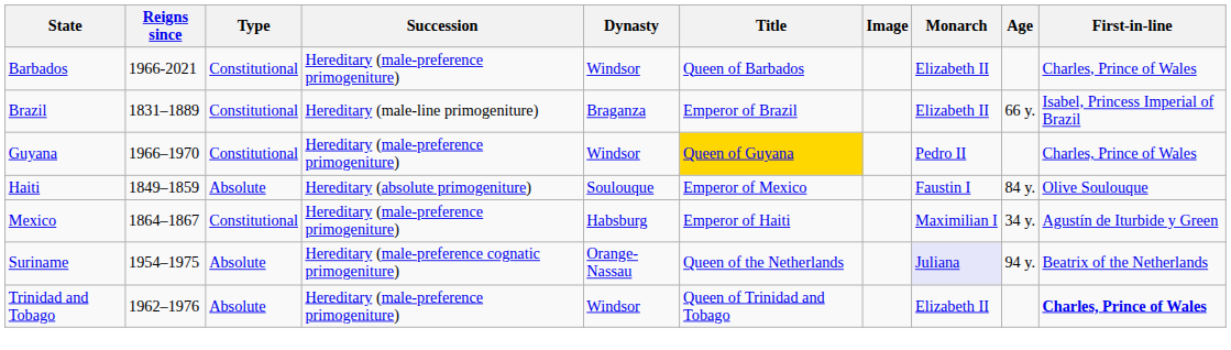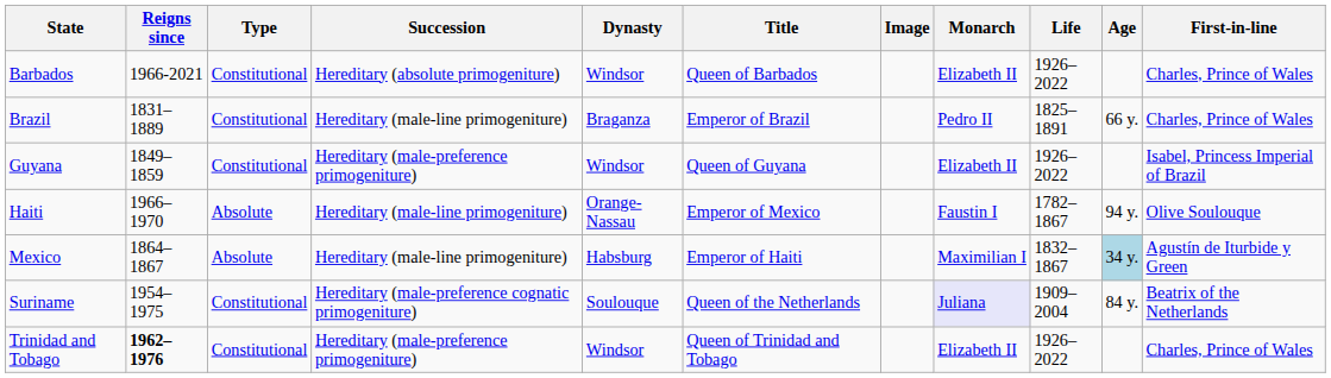 <table class="wikitable">
 <tr>
 <th>State</th>
 <th><a href='#'>Reigns since</a></th>
 <th>Type</th>
 <th>Succession</th>
 <th>Dynasty</th>
 <th style="width:15%">Title</th>
 <th>Image</th>
 <th>Monarch</th>
+<th>Life</th>
 <th>Age</th>
 <th>First-in-line</th>
 </tr>
 <tr>
 <td> <a href='#'>Barbados</a></td>
 <td>1966-2021</td>
 <td><a href='#'>Constitutional</a></td>
-<td><a href='#'>Hereditary</a> (<a href='#'>male-preference primogeniture</a>)</td>
+<td><a href='#'>Hereditary</a> (<a href='#'>absolute primogeniture</a>)</td>
 <td><a href='#'>Windsor</a></td>
 <td><a href='#'>Queen of Barbados</a></td>
 <td></td>
 <td><a href='#'>Elizabeth II</a></td>
+<td>1926–2022</td>
 <td></td>
 <td><a href='#'>Charles, Prince of Wales</a></td>
 </tr>
 <tr>
 <td> <a href='#'>Brazil</a></td>
 <td>1831–1889</td>
 <td><a href='#'>Constitutional</a></td>
 <td><a href='#'>Hereditary</a> (male-line primogeniture)</td>
 <td><a href='#'>Braganza</a></td>
 <td><a href='#'>Emperor of Brazil</a></td>
 <td></td>
+<td><a href='#'>Pedro II</a></td>
+<td>1825–1891</td>
+<td>66 y.</td>
+<td><a href='#'>Charles, Prince of Wales</a></td>
+</tr>
+<tr>
+<td> <a href='#'>Guyana</a></td>
+<td>1849–1859</td>
+<td><a href='#'>Constitutional</a></td>
+<td><a href='#'>Hereditary</a> (<a href='#'>male-preference primogeniture</a>)</td>
+<td><a href='#'>Windsor</a></td>
+<td><a href='#'>Queen of Guyana</a></td>
+<td></td>
 <td><a href='#'>Elizabeth II</a></td>
-<td>66 y.</td>
+<td>1926–2022</td>
+<td></td>
 <td><a href='#'>Isabel, Princess Imperial of Brazil</a></td>
 </tr>
 <tr>
-<td> <a href='#'>Guyana</a></td>
+<td> <a href='#'>Haiti</a></td>
 <td>1966–1970</td>
-<td><a href='#'>Constitutional</a></td>
-<td><a href='#'>Hereditary</a> (<a href='#'>male-preference primogeniture</a>)</td>
-<td><a href='#'>Windsor</a></td>
-<td style="background: gold;"><a href='#'>Queen of Guyana</a></td>
-<td></td>
-<td><a href='#'>Pedro II</a></td>
-<td></td>
-<td><a href='#'>Charles, Prince of Wales</a></td>
-</tr>
-<tr>
-<td> <a href='#'>Haiti</a></td>
-<td>1849–1859</td>
 <td><a href='#'>Absolute</a></td>
-<td><a href='#'>Hereditary</a> (<a href='#'>absolute primogeniture</a>)</td>
-<td><a href='#'>Soulouque</a></td>
+<td><a href='#'>Hereditary</a> (<a href='#'>male-line primogeniture</a>)</td>
+<td><a href='#'>Orange-Nassau</a></td>
 <td><a href='#'>Emperor of Mexico</a></td>
 <td></td>
 <td><a href='#'>Faustin&nbsp;I</a></td>
-<td>84 y.</td>
+<td>1782–1867</td>
+<td>94 y.</td>
 <td><a href='#'>Olive Soulouque</a></td>
 </tr>
 <tr>
 <td> <a href='#'>Mexico</a></td>
 <td>1864–1867</td>
-<td><a href='#'>Constitutional</a></td>
-<td><a href='#'>Hereditary</a> (<a href='#'>male-preference primogeniture</a>)</td>
+<td><a href='#'>Absolute</a></td>
+<td><a href='#'>Hereditary</a> (male-line primogeniture)</td>
 <td><a href='#'>Habsburg</a></td>
 <td><a href='#'>Emperor of Haiti</a></td>
 <td></td>
 <td><a href='#'>Maximilian I</a></td>
-<td>34 y.</td>
+<td>1832–1867</td>
+<td style="background: lightblue;">34 y.</td>
 <td><a href='#'>Agustín de Iturbide y Green</a></td>
 </tr>
 <tr>
 <td> <a href='#'>Suriname</a></td>
 <td>1954–1975</td>
-<td><a href='#'>Absolute</a></td>
+<td><a href='#'>Constitutional</a></td>
 <td><a href='#'>Hereditary</a> (<a href='#'>male-preference cognatic primogeniture</a>)</td>
-<td><a href='#'>Orange-Nassau</a></td>
+<td><a href='#'>Soulouque</a></td>
 <td><a href='#'>Queen of the Netherlands</a></td>
 <td></td>
 <td style="background: lavender;"><a href='#'>Juliana</a></td>
-<td>94 y.</td>
+<td>1909–2004</td>
+<td>84 y.</td>
 <td><a href='#'>Beatrix of the Netherlands</a></td>
 </tr>
 <tr>
 <td> <a href='#'>Trinidad and Tobago</a></td>
-<td>1962–1976</td>
-<td><a href='#'>Absolute</a></td>
+<td><strong>1962–1976</strong></td>
+<td><a href='#'>Constitutional</a></td>
 <td><a href='#'>Hereditary</a> (<a href='#'>male-preference primogeniture</a>)</td>
 <td><a href='#'>Windsor</a></td>
 <td><a href='#'>Queen of Trinidad and Tobago</a></td>
 <td></td>
 <td><a href='#'>Elizabeth II</a></td>
+<td>1926–2022</td>
 <td></td>
-<td><strong><a href='#'>Charles, Prince of Wales</a></strong></td>
+<td><a href='#'>Charles, Prince of Wales</a></td>
 </tr>
 </table>
